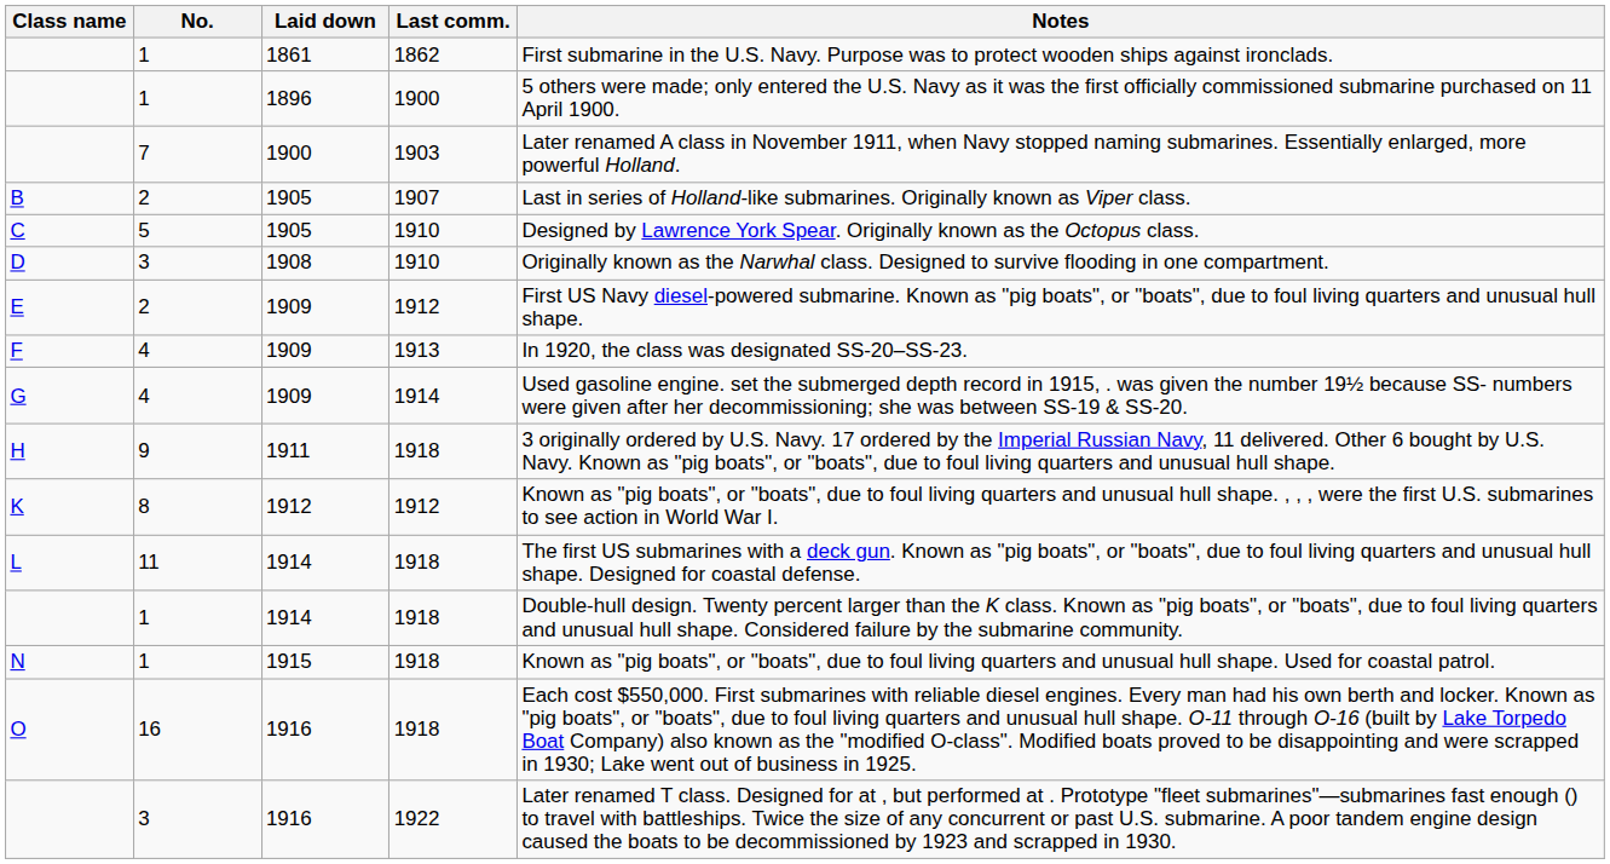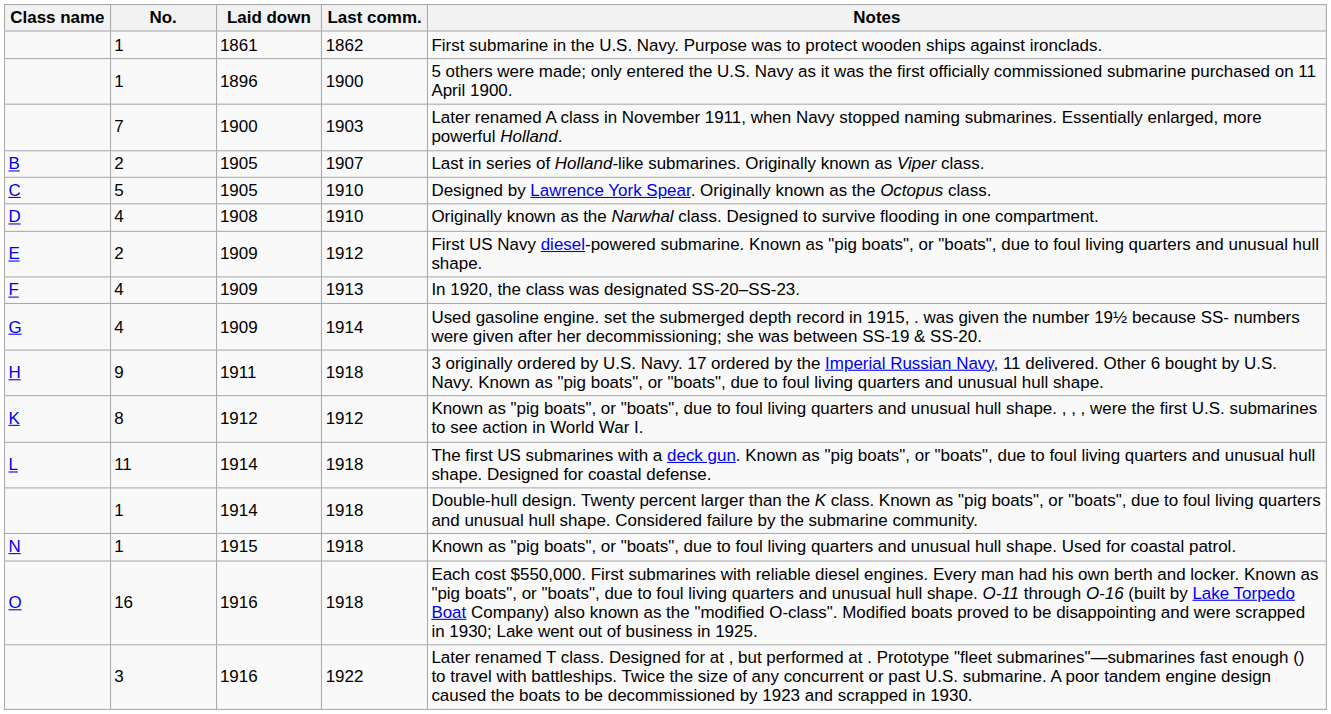 <table class="wikitable sortable" border="1">
 <tr>
 <th ! width=8%>Class name</th>
 <th width=8%>No.</th>
 <th width=8%>Laid down</th>
 <th width=8%>Last comm.</th>
 <th class="unsortable">Notes</th>
 </tr>
 <tr>
 <td></td>
 <td>1</td>
 <td>1861</td>
 <td>1862</td>
 <td>First submarine in the U.S. Navy. Purpose was to protect wooden ships against ironclads.</td>
 </tr>
 <tr>
 <td></td>
 <td>1</td>
 <td>1896</td>
 <td>1900</td>
 <td>5 others were made; only  entered the U.S. Navy as it was the first officially commissioned submarine purchased on 11 April 1900.</td>
 </tr>
 <tr>
 <td></td>
 <td>7</td>
 <td>1900</td>
 <td>1903</td>
 <td>Later renamed A class in November 1911, when Navy stopped naming submarines. Essentially enlarged, more powerful <em>Holland</em>.</td>
 </tr>
 <tr>
 <td><a href='#'>B</a></td>
 <td>2</td>
 <td>1905</td>
 <td>1907</td>
 <td>Last in series of <em>Holland</em>-like submarines. Originally known as <em>Viper</em> class.</td>
 </tr>
 <tr>
 <td><a href='#'>C</a></td>
 <td>5</td>
 <td>1905</td>
 <td>1910</td>
 <td>Designed by <a href='#'>Lawrence York Spear</a>. Originally known as the <em>Octopus</em> class.</td>
 </tr>
 <tr>
 <td><a href='#'>D</a></td>
-<td>3</td>
+<td>4</td>
 <td>1908</td>
 <td>1910</td>
 <td>Originally known as the <em>Narwhal</em> class. Designed to survive flooding in one compartment.</td>
 </tr>
 <tr>
 <td><a href='#'>E</a></td>
 <td>2</td>
 <td>1909</td>
 <td>1912</td>
 <td>First US Navy <a href='#'>diesel</a>-powered submarine. Known as "pig boats", or "boats", due to foul living quarters and unusual hull shape.</td>
 </tr>
 <tr>
 <td><a href='#'>F</a></td>
 <td>4</td>
 <td>1909</td>
 <td>1913</td>
 <td>In 1920, the class was designated SS-20–SS-23.</td>
 </tr>
 <tr>
 <td><a href='#'>G</a></td>
 <td>4</td>
 <td>1909</td>
 <td>1914</td>
 <td>Used gasoline engine.  set the submerged depth record in 1915, .  was given the number 19½ because SS- numbers were given after her decommissioning; she was between SS-19 & SS-20.</td>
 </tr>
 <tr>
 <td><a href='#'>H</a></td>
 <td>9</td>
 <td>1911</td>
 <td>1918</td>
 <td>3 originally ordered by U.S. Navy. 17 ordered by the <a href='#'>Imperial Russian Navy</a>, 11 delivered. Other 6 bought by U.S. Navy. Known as "pig boats", or "boats", due to foul living quarters and unusual hull shape.</td>
 </tr>
 <tr>
 <td><a href='#'>K</a></td>
 <td>8</td>
 <td>1912</td>
 <td>1912</td>
 <td>Known as "pig boats", or "boats", due to foul living quarters and unusual hull shape. , , ,  were the first U.S. submarines to see action in World War I.</td>
 </tr>
 <tr>
 <td><a href='#'>L</a></td>
 <td>11</td>
 <td>1914</td>
 <td>1918</td>
 <td>The first US submarines with a <a href='#'>deck gun</a>. Known as "pig boats", or "boats", due to foul living quarters and unusual hull shape. Designed for coastal defense.</td>
 </tr>
 <tr>
 <td></td>
 <td>1</td>
 <td>1914</td>
 <td>1918</td>
 <td>Double-hull design. Twenty percent larger than the <em>K</em> class. Known as "pig boats", or "boats", due to foul living quarters and unusual hull shape. Considered failure by the submarine community.</td>
 </tr>
 <tr>
 <td><a href='#'>N</a></td>
 <td>1</td>
 <td>1915</td>
 <td>1918</td>
 <td>Known as "pig boats", or "boats", due to foul living quarters and unusual hull shape. Used for coastal patrol.</td>
 </tr>
 <tr>
 <td><a href='#'>O</a></td>
 <td>16</td>
 <td>1916</td>
 <td>1918</td>
 <td>Each cost $550,000. First submarines with reliable diesel engines. Every man had his own berth and locker. Known as "pig boats", or "boats", due to foul living quarters and unusual hull shape. <em>O-11</em> through <em>O-16</em> (built by <a href='#'>Lake Torpedo Boat</a> Company) also known as the "modified O-class". Modified boats proved to be disappointing and were scrapped in 1930; Lake went out of business in 1925.</td>
 </tr>
 <tr>
 <td></td>
 <td>3</td>
 <td>1916</td>
 <td>1922</td>
 <td>Later renamed T class. Designed for  at , but performed  at . Prototype "fleet submarines"—submarines  fast enough () to travel with battleships. Twice the size of any concurrent or past U.S. submarine. A poor tandem engine design caused the boats to be decommissioned by 1923 and scrapped in 1930.</td>
 </tr>
 </table>
